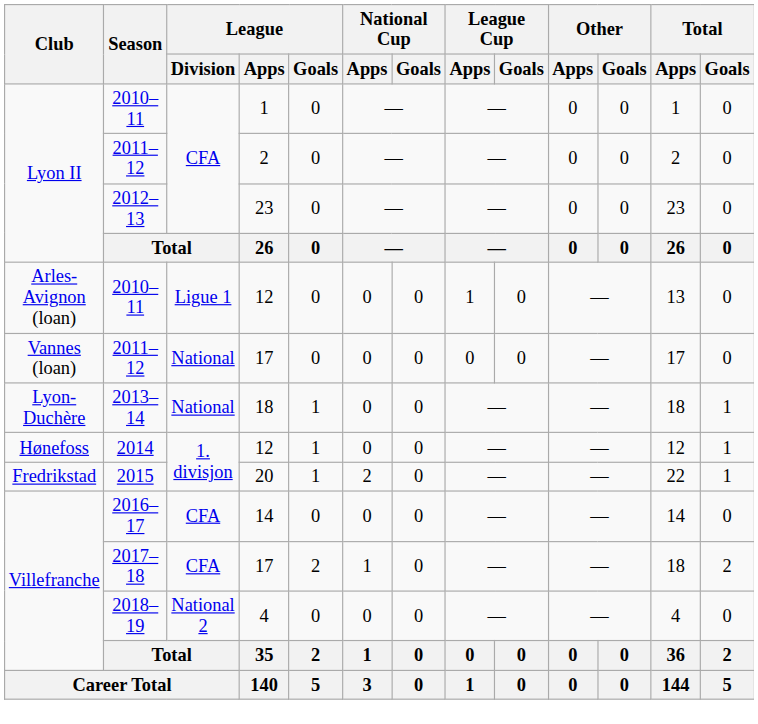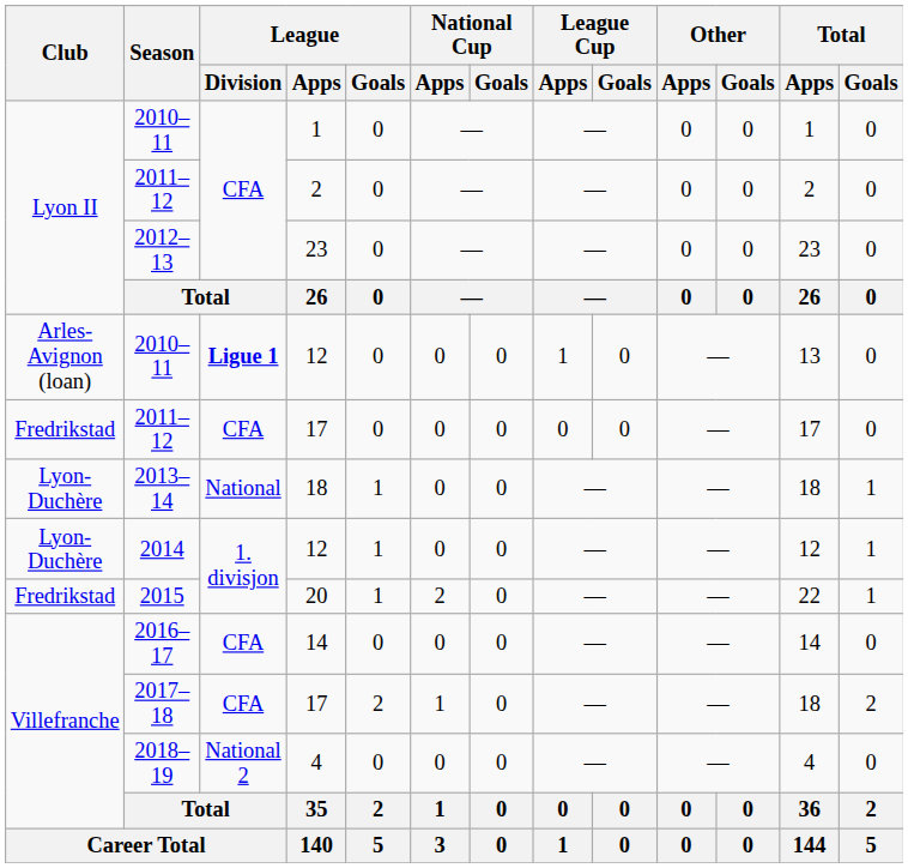 <table class="wikitable" style="text-align:center">
 <tr>
 <th rowspan="2">Club</th>
 <th rowspan="2">Season</th>
 <th colspan="3">League</th>
 <th colspan="2">National Cup</th>
 <th colspan="2">League Cup</th>
 <th colspan="2">Other</th>
 <th colspan="2">Total</th>
 </tr>
 <tr>
 <th>Division</th>
 <th>Apps</th>
 <th>Goals</th>
 <th>Apps</th>
 <th>Goals</th>
 <th>Apps</th>
 <th>Goals</th>
 <th>Apps</th>
 <th>Goals</th>
 <th>Apps</th>
 <th>Goals</th>
 </tr>
 <tr>
 <td rowspan="4"><a href='#'>Lyon II</a></td>
 <td><a href='#'>2010–11</a></td>
 <td rowspan="3"><a href='#'>CFA</a></td>
 <td>1</td>
 <td>0</td>
 <td colspan="2">—</td>
 <td colspan="2">—</td>
 <td>0</td>
 <td>0</td>
 <td>1</td>
 <td>0</td>
 </tr>
 <tr>
 <td><a href='#'>2011–12</a></td>
 <td>2</td>
 <td>0</td>
 <td colspan="2">—</td>
 <td colspan="2">—</td>
 <td>0</td>
 <td>0</td>
 <td>2</td>
 <td>0</td>
 </tr>
 <tr>
 <td><a href='#'>2012–13</a></td>
 <td>23</td>
 <td>0</td>
 <td colspan="2">—</td>
 <td colspan="2">—</td>
 <td>0</td>
 <td>0</td>
 <td>23</td>
 <td>0</td>
 </tr>
 <tr>
 <th colspan="2">Total</th>
 <th>26</th>
 <th>0</th>
 <th colspan="2">—</th>
 <th colspan="2">—</th>
 <th>0</th>
 <th>0</th>
 <th>26</th>
 <th>0</th>
 </tr>
 <tr>
 <td><a href='#'>Arles-Avignon</a> (loan)</td>
 <td><a href='#'>2010–11</a></td>
-<td><a href='#'>Ligue 1</a></td>
+<td><strong><a href='#'>Ligue 1</a></strong></td>
 <td>12</td>
 <td>0</td>
 <td>0</td>
 <td>0</td>
 <td>1</td>
 <td>0</td>
 <td colspan="2">—</td>
 <td>13</td>
 <td>0</td>
 </tr>
 <tr>
-<td><a href='#'>Vannes</a> (loan)</td>
+<td><a href='#'>Fredrikstad</a></td>
 <td><a href='#'>2011–12</a></td>
-<td><a href='#'>National</a></td>
+<td><a href='#'>CFA</a></td>
 <td>17</td>
 <td>0</td>
 <td>0</td>
 <td>0</td>
 <td>0</td>
 <td>0</td>
 <td colspan="2">—</td>
 <td>17</td>
 <td>0</td>
 </tr>
 <tr>
 <td><a href='#'>Lyon-Duchère</a></td>
 <td><a href='#'>2013–14</a></td>
 <td><a href='#'>National</a></td>
 <td>18</td>
 <td>1</td>
 <td>0</td>
 <td>0</td>
 <td colspan="2">—</td>
 <td colspan="2">—</td>
 <td>18</td>
 <td>1</td>
 </tr>
 <tr>
-<td><a href='#'>Hønefoss</a></td>
+<td><a href='#'>Lyon-Duchère</a></td>
 <td><a href='#'>2014</a></td>
 <td rowspan=2><a href='#'>1. divisjon</a></td>
 <td>12</td>
 <td>1</td>
 <td>0</td>
 <td>0</td>
 <td colspan="2">—</td>
 <td colspan="2">—</td>
 <td>12</td>
 <td>1</td>
 </tr>
 <tr>
 <td><a href='#'>Fredrikstad</a></td>
 <td><a href='#'>2015</a></td>
 <td>20</td>
 <td>1</td>
 <td>2</td>
 <td>0</td>
 <td colspan="2">—</td>
 <td colspan="2">—</td>
 <td>22</td>
 <td>1</td>
 </tr>
 <tr>
 <td rowspan="4"><a href='#'>Villefranche</a></td>
 <td><a href='#'>2016–17</a></td>
 <td><a href='#'>CFA</a></td>
 <td>14</td>
 <td>0</td>
 <td>0</td>
 <td>0</td>
 <td colspan="2">—</td>
 <td colspan="2">—</td>
 <td>14</td>
 <td>0</td>
 </tr>
 <tr>
 <td><a href='#'>2017–18</a></td>
 <td><a href='#'>CFA</a></td>
 <td>17</td>
 <td>2</td>
 <td>1</td>
 <td>0</td>
 <td colspan="2">—</td>
 <td colspan="2">—</td>
 <td>18</td>
 <td>2</td>
 </tr>
 <tr>
 <td><a href='#'>2018–19</a></td>
 <td><a href='#'>National 2</a></td>
 <td>4</td>
 <td>0</td>
 <td>0</td>
 <td>0</td>
 <td colspan="2">—</td>
 <td colspan="2">—</td>
 <td>4</td>
 <td>0</td>
 </tr>
 <tr>
 <th colspan="2">Total</th>
 <th>35</th>
 <th>2</th>
 <th>1</th>
 <th>0</th>
 <th>0</th>
 <th>0</th>
 <th>0</th>
 <th>0</th>
 <th>36</th>
 <th>2</th>
 </tr>
 <tr>
 <th colspan="3">Career Total</th>
 <th>140</th>
 <th>5</th>
 <th>3</th>
 <th>0</th>
 <th>1</th>
 <th>0</th>
 <th>0</th>
 <th>0</th>
 <th>144</th>
 <th>5</th>
 </tr>
 </table>
